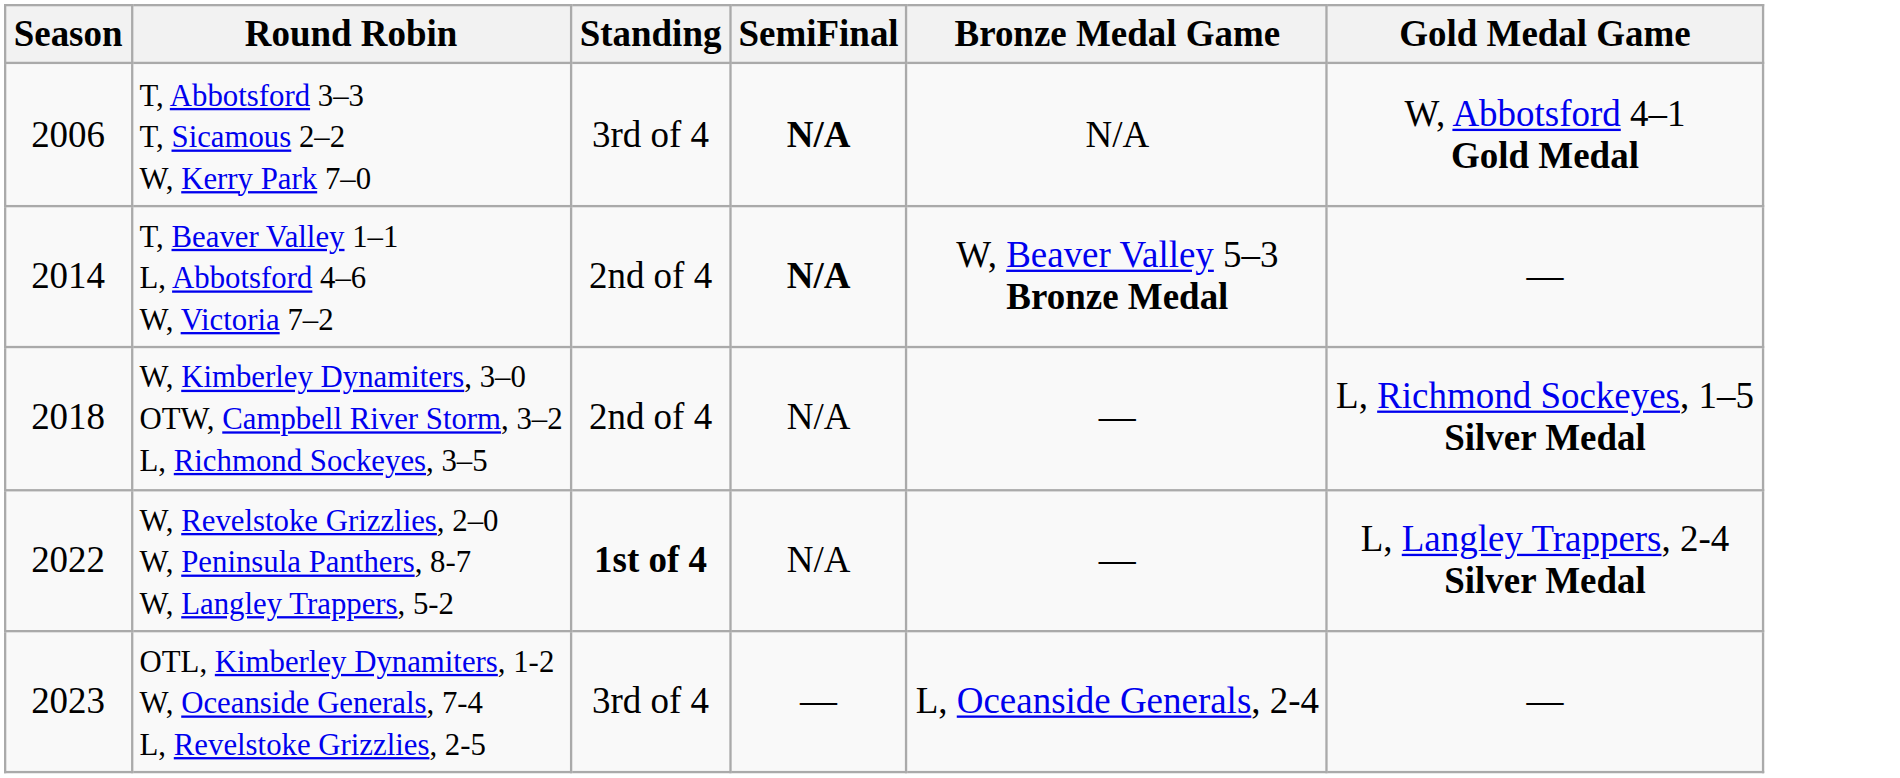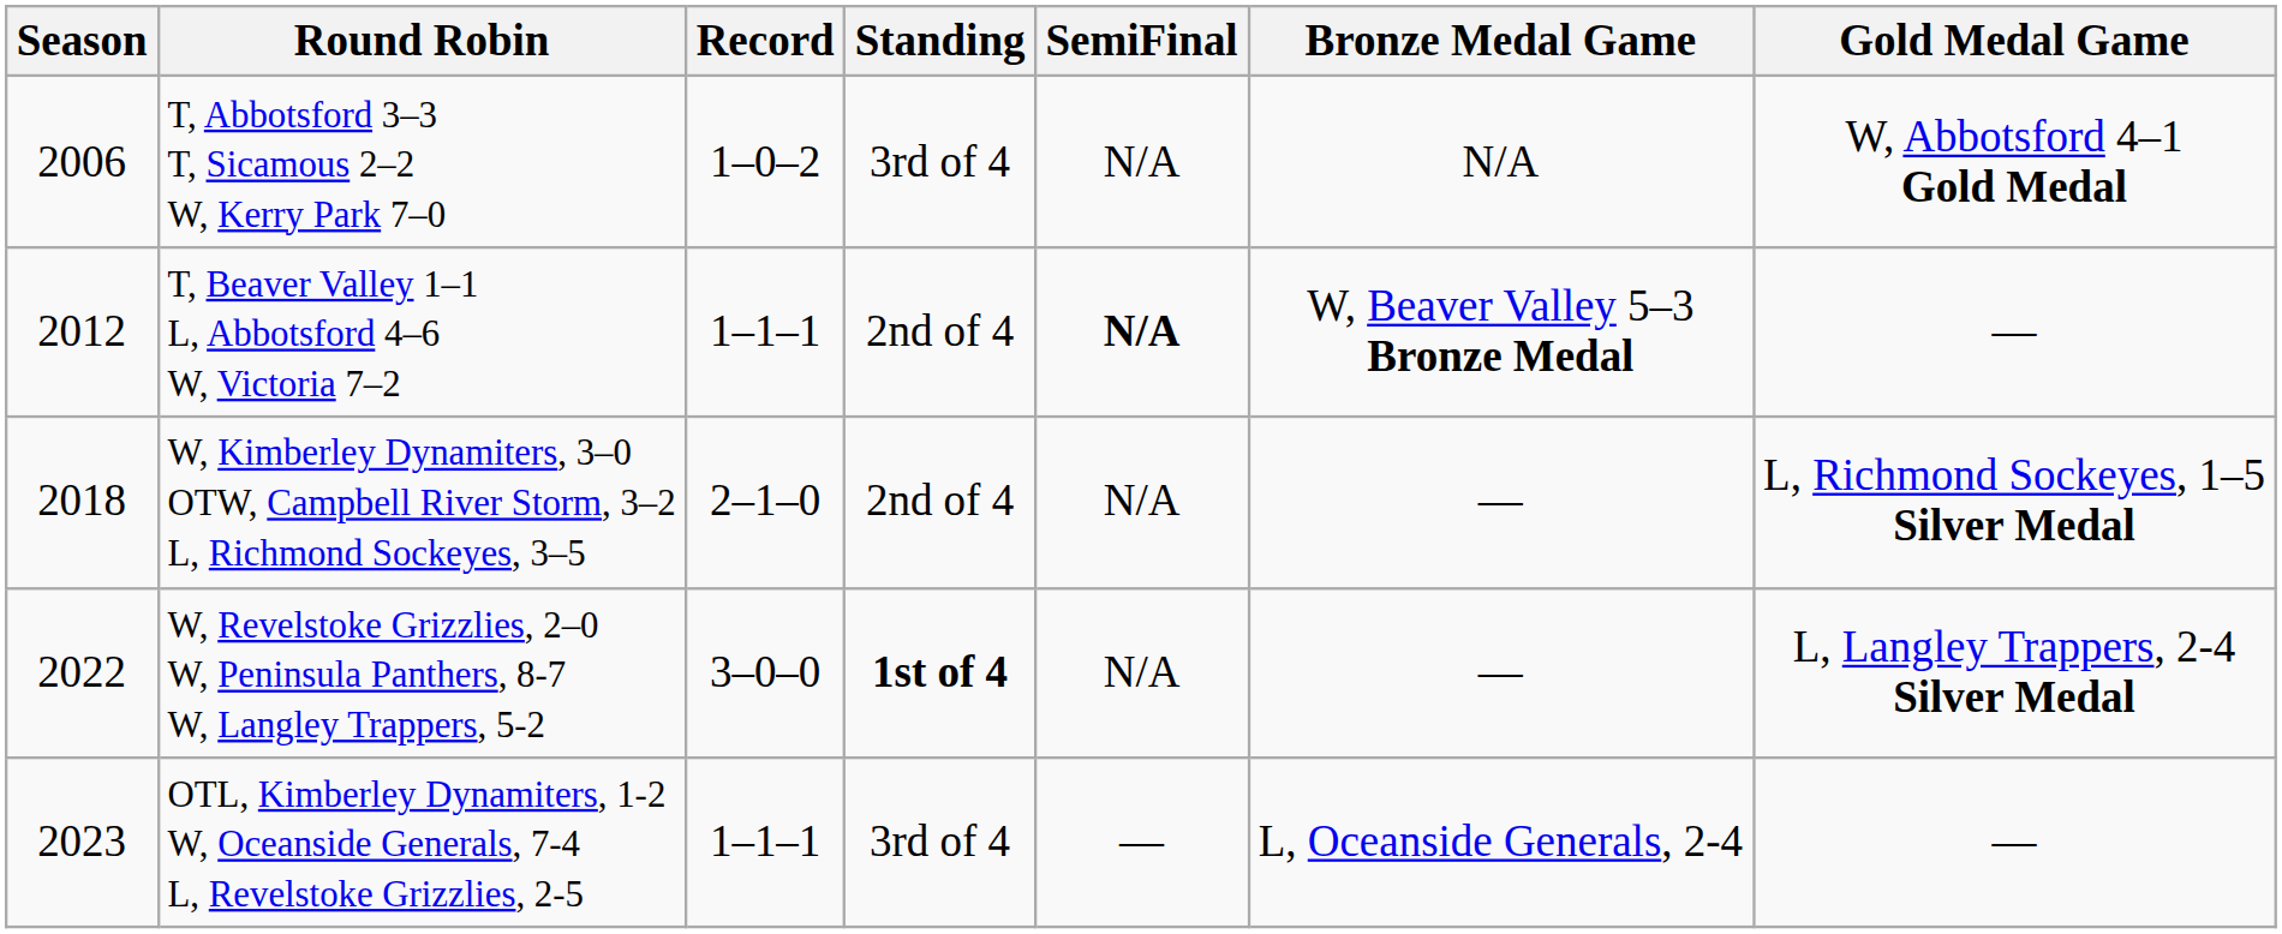 <table class="wikitable" style="text-align:center">
 <tr>
 <th>Season</th>
 <th>Round Robin</th>
+<th>Record</th>
 <th>Standing</th>
 <th>SemiFinal</th>
 <th>Bronze Medal Game</th>
 <th>Gold Medal Game</th>
 </tr>
 <tr>
 <td>2006</td>
 <td align=left><small> T, <a href='#'>Abbotsford</a> 3–3<br>T, <a href='#'>Sicamous</a> 2–2<br>W, <a href='#'>Kerry Park</a> 7–0</small></td>
+<td>1–0–2</td>
 <td>3rd of 4</td>
-<td><strong>N/A</strong></td>
+<td>N/A</td>
 <td>N/A</td>
 <td>W, <a href='#'>Abbotsford</a> 4–1<br><strong>Gold Medal</strong></td>
 </tr>
 <tr>
-<td>2014</td>
+<td>2012</td>
 <td align=left><small> T, <a href='#'>Beaver Valley</a> 1–1<br>L, <a href='#'>Abbotsford</a> 4–6<br>W, <a href='#'>Victoria</a> 7–2</small></td>
+<td>1–1–1</td>
 <td>2nd of 4</td>
 <td><strong>N/A</strong></td>
 <td>W, <a href='#'>Beaver Valley</a> 5–3<br><strong>Bronze Medal</strong></td>
 <td>—</td>
 </tr>
 <tr>
 <td>2018</td>
 <td align=left><small> W, <a href='#'>Kimberley Dynamiters</a>, 3–0<br>OTW, <a href='#'>Campbell River Storm</a>, 3–2<br>L, <a href='#'>Richmond Sockeyes</a>, 3–5</small></td>
+<td>2–1–0</td>
 <td>2nd of 4</td>
 <td>N/A</td>
 <td>—</td>
 <td>L, <a href='#'>Richmond Sockeyes</a>, 1–5<br><strong>Silver Medal</strong></td>
 </tr>
 <tr>
 <td>2022</td>
 <td align=left><small> W, <a href='#'>Revelstoke Grizzlies</a>, 2–0<br>W, <a href='#'>Peninsula Panthers</a>, 8-7<br>W, <a href='#'>Langley Trappers</a>, 5-2</small></td>
+<td>3–0–0</td>
 <td><strong>1st of 4</strong></td>
 <td>N/A</td>
 <td>—</td>
 <td>L, <a href='#'>Langley Trappers</a>, 2-4<br><strong>Silver Medal</strong></td>
 </tr>
 <tr>
 <td>2023</td>
 <td align=left><small> OTL, <a href='#'>Kimberley Dynamiters</a>, 1-2<br>W, <a href='#'>Oceanside Generals</a>, 7-4<br>L, <a href='#'>Revelstoke Grizzlies</a>, 2-5</small></td>
+<td>1–1–1</td>
 <td>3rd of 4</td>
 <td>—</td>
 <td>L, <a href='#'>Oceanside Generals</a>, 2-4</td>
 <td>—</td>
 </tr>
 </table>
